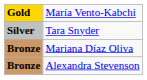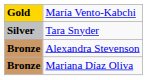 <table class="wikitable">
 <tr>
 <td bgcolor="gold"><strong>Gold</strong></td>
 <td> <a href='#'>María Vento-Kabchi</a></td>
 </tr>
 <tr>
 <td bgcolor="silver"><strong>Silver</strong></td>
 <td> <a href='#'>Tara Snyder</a></td>
 </tr>
 <tr>
 <td bgcolor="CC9966"><strong>Bronze</strong></td>
-<td> <a href='#'>Mariana Díaz Oliva</a></td>
+<td> <a href='#'>Alexandra Stevenson</a></td>
 </tr>
 <tr>
 <td bgcolor="CC9966"><strong>Bronze</strong></td>
-<td> <a href='#'>Alexandra Stevenson</a></td>
+<td> <a href='#'>Mariana Díaz Oliva</a></td>
 </tr>
 </table>
